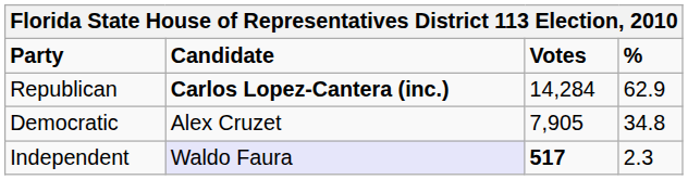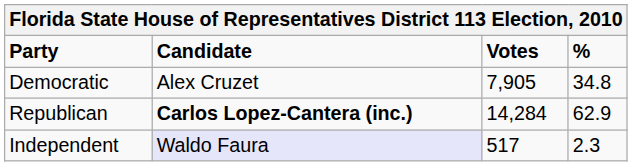 <table class="wikitable">
 <tr>
 <th colspan="4">Florida State House of Representatives District 113 Election, 2010</th>
 </tr>
 <tr>
 <td><strong>Party</strong></td>
 <td><strong>Candidate</strong></td>
 <td><strong>Votes</strong></td>
 <td><strong>%</strong></td>
 </tr>
 <tr>
+<td>Democratic</td>
+<td>Alex Cruzet</td>
+<td>7,905</td>
+<td>34.8</td>
+</tr>
+<tr>
 <td>Republican</td>
 <td><strong>Carlos Lopez-Cantera (inc.)</strong></td>
 <td>14,284</td>
 <td>62.9</td>
 </tr>
 <tr>
-<td>Democratic</td>
-<td>Alex Cruzet</td>
-<td>7,905</td>
-<td>34.8</td>
-</tr>
-<tr>
 <td>Independent</td>
 <td style="background: lavender;">Waldo Faura</td>
-<td><strong>517</strong></td>
+<td>517</td>
 <td>2.3</td>
 </tr>
 </table>
